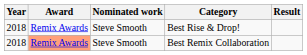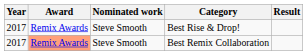 <table class="wikitable plainrowheaders">
 <tr>
 <th>Year</th>
 <th>Award</th>
 <th>Nominated work</th>
 <th>Category</th>
 <th>Result</th>
 </tr>
 <tr>
-<td>2018</td>
+<td>2017</td>
 <td><a href='#'>Remix Awards</a></td>
 <td>Steve Smooth</td>
 <td>Best Rise & Drop!</td>
 <td></td>
 </tr>
 <tr>
-<td>2018</td>
+<td>2017</td>
 <td style="background: lightsalmon;"><a href='#'>Remix Awards</a></td>
 <td>Steve Smooth</td>
 <td>Best Remix Collaboration</td>
 <td></td>
 </tr>
 </table>
